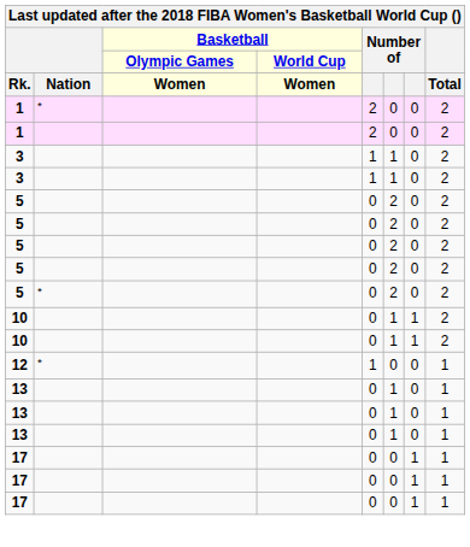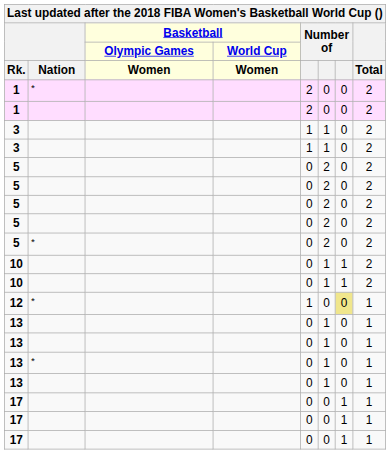 <table class="wikitable" style="margin-top: 0em; text-align: center; font-size: 100%;">
 <tr>
 <th colspan="8">Last updated after the 2018 FIBA Women's Basketball World Cup ()</th>
 </tr>
 <tr>
 <th rowspan="2" colspan="2"></th>
 <th colspan="2" style="background: #ffd;"><a href='#'>Basketball</a></th>
 <th rowspan="2" colspan="3">Number of</th>
 <th rowspan="2"></th>
 </tr>
 <tr>
 <th style="background: #ffd;"><a href='#'>Olympic Games</a></th>
 <th style="background: #ffd;"><a href='#'>World Cup</a></th>
 </tr>
 <tr>
 <th style="width: 1em;">Rk.</th>
 <th>Nation</th>
 <th style="background: #ffd;">Women</th>
 <th style="background: #ffd;">Women</th>
 <th style="width: 1em;"></th>
 <th style="width: 1em;"></th>
 <th style="width: 1em;"></th>
 <th style="width: 1em;">Total</th>
 </tr>
 <tr style="background: #fdf;">
 <td><strong>1</strong></td>
 <td style="text-align: left;"><em></em><sup>*</sup></td>
 <td></td>
 <td></td>
 <td>2</td>
 <td>0</td>
 <td>0</td>
 <td>2</td>
 </tr>
 <tr style="background: #fdf;">
 <td><strong>1</strong></td>
 <td style="text-align: left;"></td>
 <td></td>
 <td></td>
 <td>2</td>
 <td>0</td>
 <td>0</td>
 <td>2</td>
 </tr>
 <tr>
 <td><strong>3</strong></td>
 <td style="text-align: left;"></td>
 <td></td>
 <td></td>
 <td>1</td>
 <td>1</td>
 <td>0</td>
 <td>2</td>
 </tr>
 <tr>
 <td><strong>3</strong></td>
 <td style="text-align: left;"></td>
 <td></td>
 <td></td>
 <td>1</td>
 <td>1</td>
 <td>0</td>
 <td>2</td>
 </tr>
 <tr>
 <td><strong>5</strong></td>
 <td style="text-align: left;"></td>
 <td></td>
 <td></td>
 <td>0</td>
 <td>2</td>
 <td>0</td>
 <td>2</td>
 </tr>
 <tr>
 <td><strong>5</strong></td>
 <td style="text-align: left;"></td>
 <td></td>
 <td></td>
 <td>0</td>
 <td>2</td>
 <td>0</td>
 <td>2</td>
 </tr>
 <tr>
 <td><strong>5</strong></td>
 <td style="text-align: left;"></td>
 <td></td>
 <td></td>
 <td>0</td>
 <td>2</td>
 <td>0</td>
 <td>2</td>
 </tr>
 <tr>
 <td><strong>5</strong></td>
 <td style="text-align: left;"></td>
 <td></td>
 <td></td>
 <td>0</td>
 <td>2</td>
 <td>0</td>
 <td>2</td>
 </tr>
 <tr>
 <td><strong>5</strong></td>
 <td style="text-align: left;"><em></em><sup>*</sup></td>
 <td></td>
 <td></td>
 <td>0</td>
 <td>2</td>
 <td>0</td>
 <td>2</td>
 </tr>
 <tr>
 <td><strong>10</strong></td>
 <td style="text-align: left;"></td>
 <td></td>
 <td></td>
 <td>0</td>
 <td>1</td>
 <td>1</td>
 <td>2</td>
 </tr>
 <tr>
 <td><strong>10</strong></td>
 <td style="text-align: left;"></td>
 <td></td>
 <td></td>
 <td>0</td>
 <td>1</td>
 <td>1</td>
 <td>2</td>
 </tr>
 <tr>
 <td><strong>12</strong></td>
 <td style="text-align: left;"><em></em><sup>*</sup></td>
 <td></td>
 <td></td>
 <td>1</td>
 <td>0</td>
+<td style="background: khaki;">0</td>
+<td>1</td>
+</tr>
+<tr>
+<td><strong>13</strong></td>
+<td style="text-align: left;"></td>
+<td></td>
+<td></td>
+<td>0</td>
+<td>1</td>
 <td>0</td>
 <td>1</td>
 </tr>
 <tr>
 <td><strong>13</strong></td>
 <td style="text-align: left;"></td>
 <td></td>
 <td></td>
 <td>0</td>
 <td>1</td>
 <td>0</td>
 <td>1</td>
 </tr>
 <tr>
 <td><strong>13</strong></td>
-<td style="text-align: left;"></td>
+<td style="text-align: left;"><em></em><sup>*</sup></td>
 <td></td>
 <td></td>
 <td>0</td>
 <td>1</td>
 <td>0</td>
 <td>1</td>
 </tr>
 <tr>
 <td><strong>13</strong></td>
 <td style="text-align: left;"></td>
 <td></td>
 <td></td>
 <td>0</td>
 <td>1</td>
 <td>0</td>
 <td>1</td>
 </tr>
 <tr>
 <td><strong>17</strong></td>
 <td style="text-align: left;"></td>
 <td></td>
 <td></td>
 <td>0</td>
 <td>0</td>
 <td>1</td>
 <td>1</td>
 </tr>
 <tr>
 <td><strong>17</strong></td>
 <td style="text-align: left;"></td>
 <td></td>
 <td></td>
 <td>0</td>
 <td>0</td>
 <td>1</td>
 <td>1</td>
 </tr>
 <tr>
 <td><strong>17</strong></td>
 <td style="text-align: left;"></td>
 <td></td>
 <td></td>
 <td>0</td>
 <td>0</td>
 <td>1</td>
 <td>1</td>
 </tr>
 </table>
